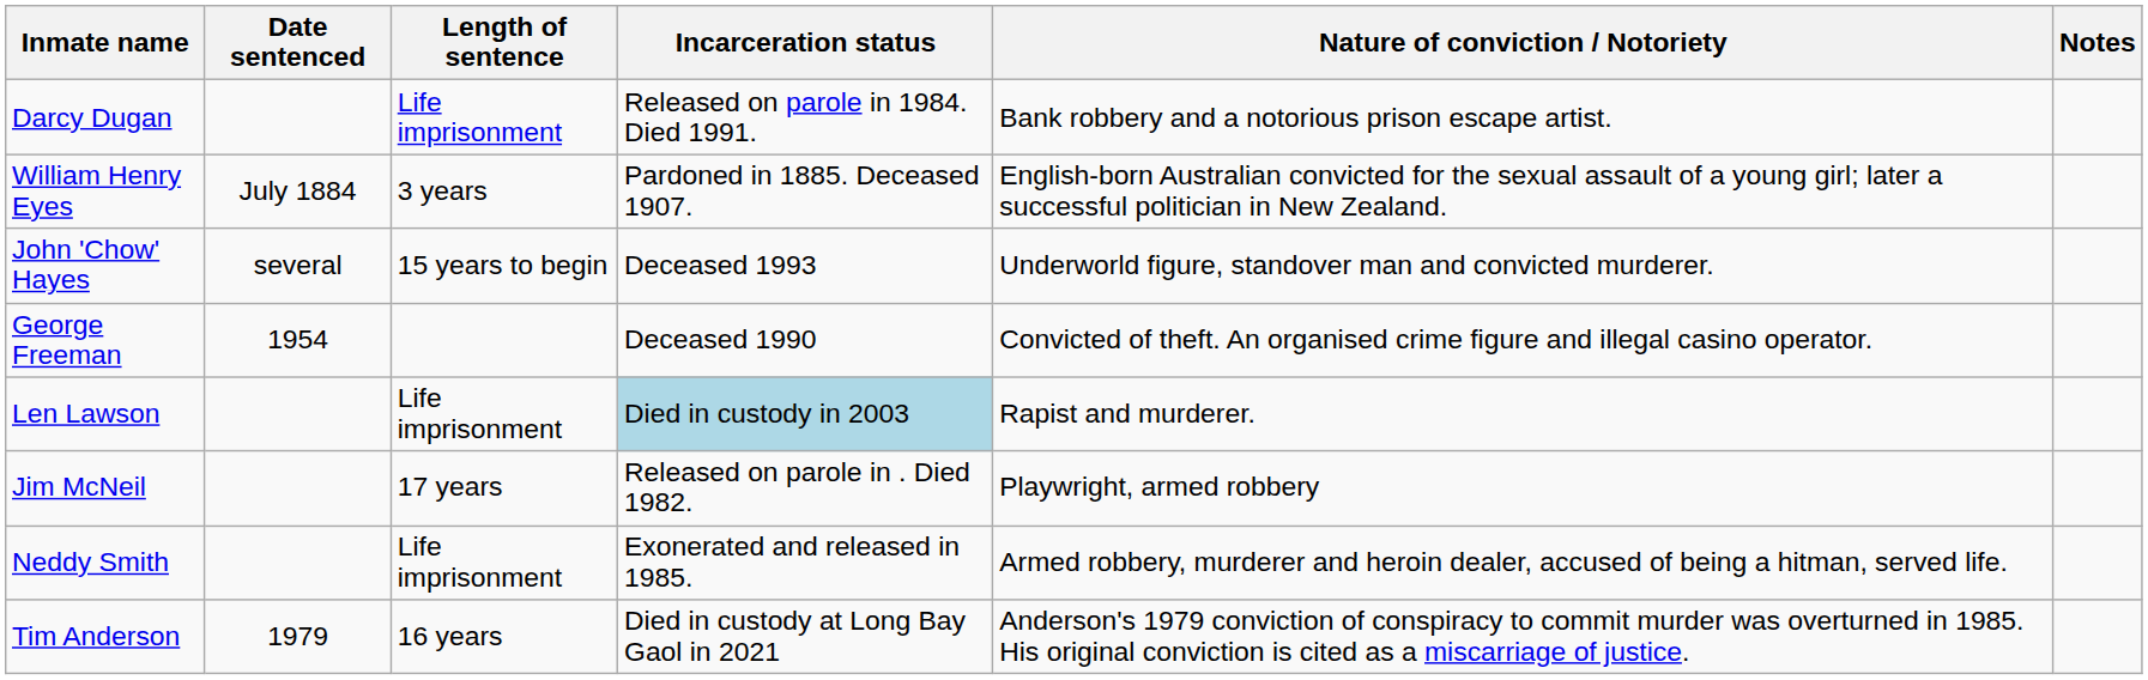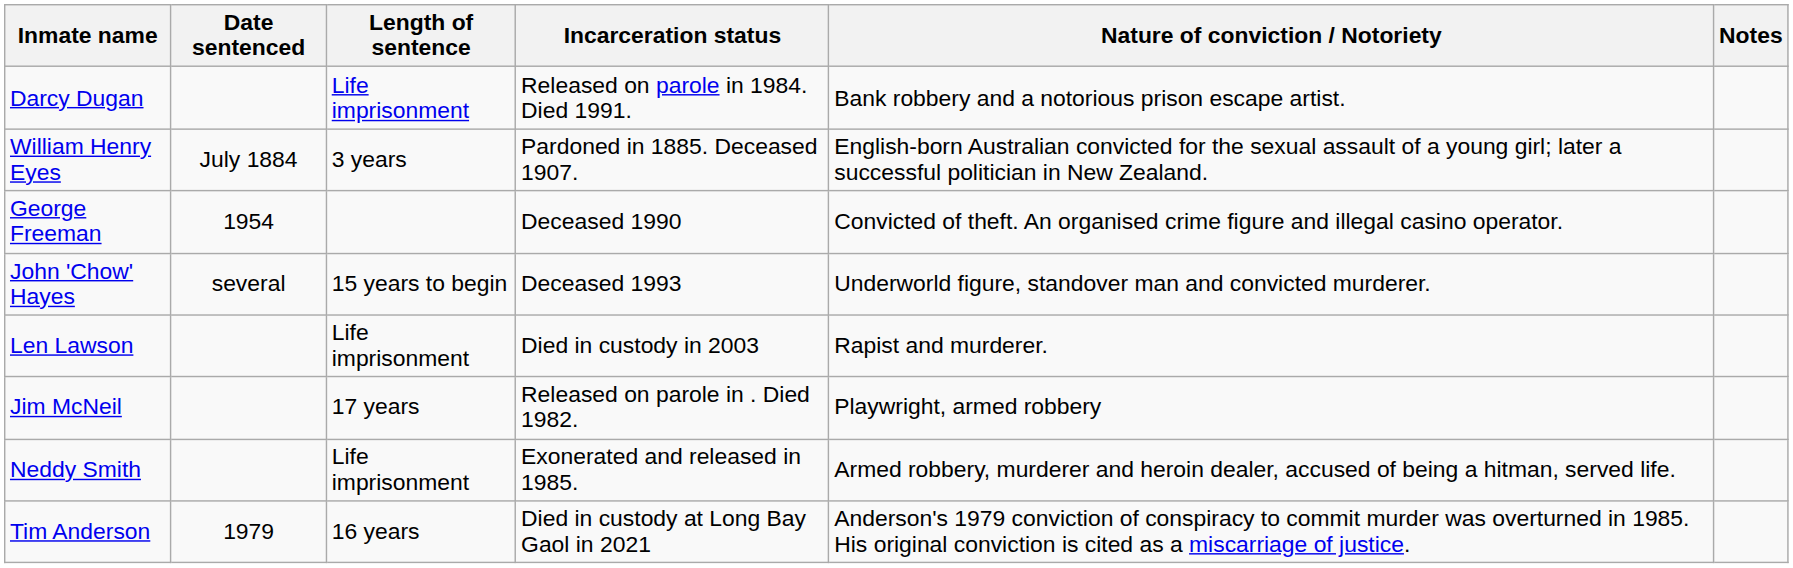 <table class="wikitable sortable">
 <tr>
 <th>Inmate name</th>
 <th>Date sentenced</th>
 <th>Length of sentence</th>
 <th>Incarceration status</th>
 <th>Nature of conviction / Notoriety</th>
 <th>Notes</th>
 </tr>
 <tr>
 <td><a href='#'>Darcy Dugan</a></td>
 <td></td>
 <td><a href='#'>Life imprisonment</a></td>
 <td>Released on <a href='#'>parole</a> in 1984. Died 1991.</td>
 <td>Bank robbery and a notorious prison escape artist.</td>
 <td></td>
 </tr>
 <tr>
 <td><a href='#'>William Henry Eyes</a></td>
 <td align=center>July 1884</td>
 <td>3 years</td>
 <td>Pardoned in 1885. Deceased 1907.</td>
 <td>English-born Australian convicted for the sexual assault of a young girl; later a successful politician in New Zealand.</td>
 <td></td>
 </tr>
 <tr>
+<td><a href='#'>George Freeman</a></td>
+<td align=center>1954</td>
+<td></td>
+<td>Deceased 1990</td>
+<td>Convicted of theft. An organised crime figure and illegal casino operator.</td>
+<td></td>
+</tr>
+<tr>
 <td><a href='#'>John 'Chow' Hayes</a></td>
 <td align=center>several</td>
 <td>15 years to begin</td>
 <td>Deceased 1993</td>
 <td>Underworld figure, standover man and convicted murderer.</td>
 <td></td>
 </tr>
 <tr>
-<td><a href='#'>George Freeman</a></td>
-<td align=center>1954</td>
-<td></td>
-<td>Deceased 1990</td>
-<td>Convicted of theft. An organised crime figure and illegal casino operator.</td>
-<td></td>
-</tr>
-<tr>
 <td><a href='#'>Len Lawson</a></td>
 <td></td>
 <td>Life imprisonment</td>
-<td style="background: lightblue;">Died in custody in 2003</td>
+<td>Died in custody in 2003</td>
 <td>Rapist and murderer.</td>
 <td></td>
 </tr>
 <tr>
 <td><a href='#'>Jim McNeil</a></td>
 <td></td>
 <td>17 years</td>
 <td>Released on parole in . Died 1982.</td>
 <td>Playwright, armed robbery</td>
 <td></td>
 </tr>
 <tr>
 <td><a href='#'>Neddy Smith</a></td>
 <td></td>
 <td>Life imprisonment</td>
 <td>Exonerated and released in 1985.</td>
 <td>Armed robbery, murderer and heroin dealer, accused of being a hitman, served life.</td>
 <td></td>
 </tr>
 <tr>
 <td><a href='#'>Tim Anderson</a></td>
 <td align=center>1979</td>
 <td>16 years</td>
 <td>Died in custody at Long Bay Gaol in 2021</td>
 <td>Anderson's 1979 conviction of conspiracy to commit murder was overturned in 1985. His original conviction is cited as a <a href='#'>miscarriage of justice</a>.</td>
 <td></td>
 </tr>
 </table>
